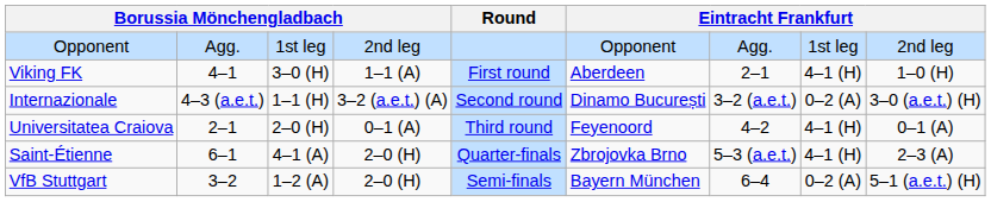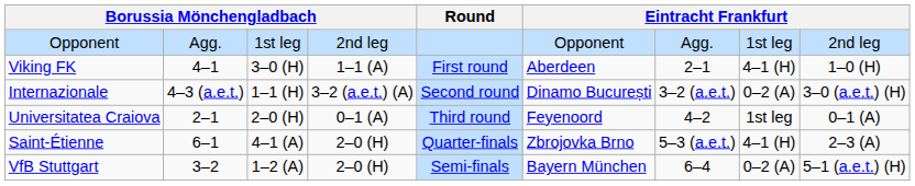 <table class="wikitable" style="text-align:center">
 <tr>
 <th colspan=4><a href='#'>Borussia Mönchengladbach</a></th>
 <th>Round</th>
 <th colspan=4><a href='#'>Eintracht Frankfurt</a></th>
 </tr>
 <tr style="background:#c1e0ff">
 <td>Opponent</td>
 <td>Agg.</td>
 <td>1st leg</td>
 <td>2nd leg</td>
 <td></td>
 <td>Opponent</td>
 <td>Agg.</td>
 <td>1st leg</td>
 <td>2nd leg</td>
 </tr>
 <tr>
 <td align=left> <a href='#'>Viking FK</a></td>
 <td>4–1</td>
 <td>3–0 (H)</td>
 <td>1–1 (A)</td>
 <td style="background:#c1e0ff;"><a href='#'>First round</a></td>
 <td align=left> <a href='#'>Aberdeen</a></td>
 <td>2–1</td>
 <td>4–1 (H)</td>
 <td>1–0 (H)</td>
 </tr>
 <tr>
 <td align=left> <a href='#'>Internazionale</a></td>
 <td>4–3 (<a href='#'>a.e.t.</a>)</td>
 <td>1–1 (H)</td>
 <td>3–2 (<a href='#'>a.e.t.</a>) (A)</td>
 <td style="background:#c1e0ff;"><a href='#'>Second round</a></td>
 <td align=left> <a href='#'>Dinamo București</a></td>
 <td>3–2 (<a href='#'>a.e.t.</a>)</td>
 <td>0–2 (A)</td>
 <td>3–0 (<a href='#'>a.e.t.</a>) (H)</td>
 </tr>
 <tr>
 <td align=left> <a href='#'>Universitatea Craiova</a></td>
 <td>2–1</td>
 <td>2–0 (H)</td>
 <td>0–1 (A)</td>
 <td style="background:#c1e0ff;"><a href='#'>Third round</a></td>
 <td align=left> <a href='#'>Feyenoord</a></td>
 <td>4–2</td>
-<td>4–1 (H)</td>
+<td>1st leg</td>
 <td>0–1 (A)</td>
 </tr>
 <tr>
 <td align=left> <a href='#'>Saint-Étienne</a></td>
 <td>6–1</td>
 <td>4–1 (A)</td>
 <td>2–0 (H)</td>
 <td style="background:#c1e0ff;"><a href='#'>Quarter-finals</a></td>
 <td align=left> <a href='#'>Zbrojovka Brno</a></td>
 <td>5–3 (<a href='#'>a.e.t.</a>)</td>
 <td>4–1 (H)</td>
 <td>2–3 (A)</td>
 </tr>
 <tr>
 <td align=left> <a href='#'>VfB Stuttgart</a></td>
 <td>3–2</td>
 <td>1–2 (A)</td>
 <td>2–0 (H)</td>
 <td style="background:#c1e0ff;"><a href='#'>Semi-finals</a></td>
 <td align=left> <a href='#'>Bayern München</a></td>
 <td>6–4</td>
 <td>0–2 (A)</td>
 <td>5–1 (<a href='#'>a.e.t.</a>) (H)</td>
 </tr>
 </table>
